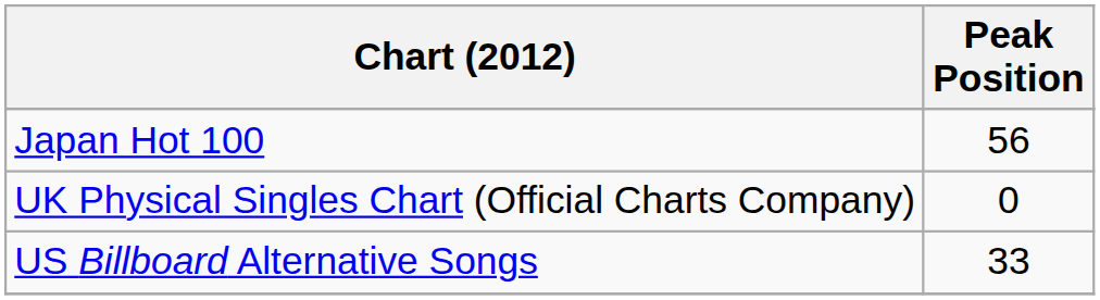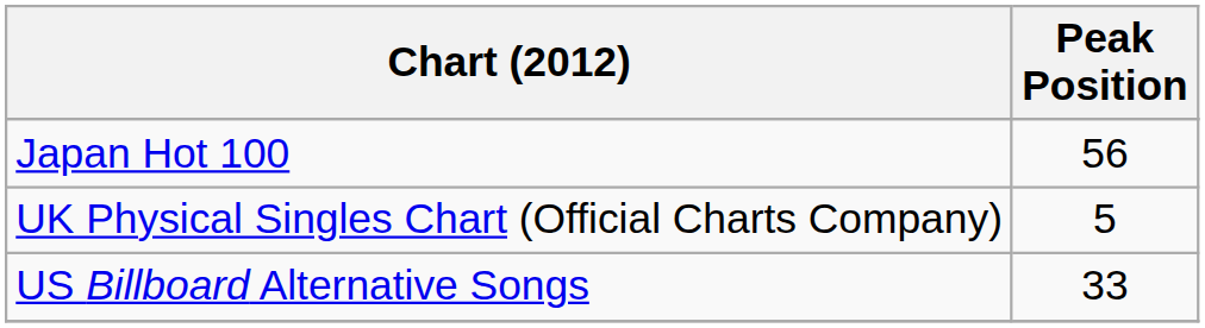 <table class="wikitable sortable">
 <tr>
 <th>Chart (2012)</th>
 <th>Peak<br>Position</th>
 </tr>
 <tr>
 </tr>
 <tr>
 <td><a href='#'>Japan Hot 100</a></td>
 <td style="text-align:center;">56</td>
 </tr>
 <tr>
 <td><a href='#'>UK Physical Singles Chart</a> (Official Charts Company)</td>
-<td align="center">0</td>
+<td align="center">5</td>
 </tr>
 <tr>
 <td><a href='#'>US <em>Billboard</em> Alternative Songs</a></td>
 <td style="text-align:center;">33</td>
 </tr>
 <tr>
 </tr>
 </table>
